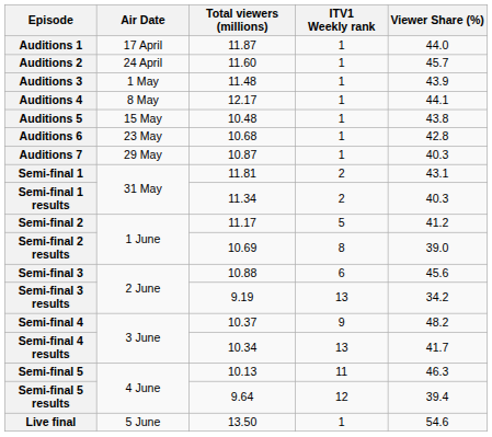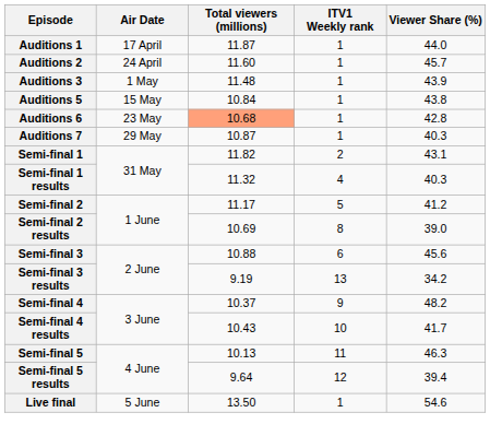 <table class="wikitable sortable" style="text-align:center;">
 <tr>
 <th scope="col" style="width:120px;">Episode</th>
 <th scope="col" style="width:120px;">Air Date</th>
 <th scope="col" style="width:140px;">Total viewers<br>(millions)</th>
 <th scope="col" style="width:120px;">ITV1<br>Weekly rank</th>
 <th scope="col" style="width:130px;">Viewer Share (%)</th>
 </tr>
 <tr>
 <th scope="row">Auditions 1</th>
 <td>17 April</td>
 <td>11.87</td>
 <td>1</td>
 <td>44.0</td>
 </tr>
 <tr>
 <th scope="row">Auditions 2</th>
 <td>24 April</td>
 <td>11.60</td>
 <td>1</td>
 <td>45.7</td>
 </tr>
 <tr>
 <th scope="row">Auditions 3</th>
 <td>1 May</td>
 <td>11.48</td>
 <td>1</td>
 <td>43.9</td>
 </tr>
 <tr>
-<th scope="row">Auditions 4</th>
-<td>8 May</td>
-<td>12.17</td>
-<td>1</td>
-<td>44.1</td>
-</tr>
-<tr>
 <th scope="row">Auditions 5</th>
 <td>15 May</td>
-<td>10.48</td>
+<td>10.84</td>
 <td>1</td>
 <td>43.8</td>
 </tr>
 <tr>
 <th scope="row">Auditions 6</th>
 <td>23 May</td>
-<td>10.68</td>
+<td style="background: lightsalmon;">10.68</td>
 <td>1</td>
 <td>42.8</td>
 </tr>
 <tr>
 <th scope="row">Auditions 7</th>
 <td>29 May</td>
 <td>10.87</td>
 <td>1</td>
 <td>40.3</td>
 </tr>
 <tr>
 <th scope="row">Semi-final 1</th>
 <td rowspan=2>31 May</td>
-<td>11.81</td>
+<td>11.82</td>
 <td>2</td>
 <td>43.1</td>
 </tr>
 <tr>
 <th scope="row">Semi-final 1 results</th>
-<td>11.34</td>
-<td>2</td>
+<td>11.32</td>
+<td>4</td>
 <td>40.3</td>
 </tr>
 <tr>
 <th scope="row">Semi-final 2</th>
 <td rowspan=2>1 June</td>
 <td>11.17</td>
 <td>5</td>
 <td>41.2</td>
 </tr>
 <tr>
 <th scope="row">Semi-final 2 results</th>
 <td>10.69</td>
 <td>8</td>
 <td>39.0</td>
 </tr>
 <tr>
 <th scope="row">Semi-final 3</th>
 <td rowspan=2>2 June</td>
 <td>10.88</td>
 <td>6</td>
 <td>45.6</td>
 </tr>
 <tr>
 <th scope="row">Semi-final 3 results</th>
 <td>9.19</td>
 <td>13</td>
 <td>34.2</td>
 </tr>
 <tr>
 <th scope="row">Semi-final 4</th>
 <td rowspan=2>3 June</td>
 <td>10.37</td>
 <td>9</td>
 <td>48.2</td>
 </tr>
 <tr>
 <th scope="row">Semi-final 4 results</th>
-<td>10.34</td>
-<td>13</td>
+<td>10.43</td>
+<td>10</td>
 <td>41.7</td>
 </tr>
 <tr>
 <th scope="row">Semi-final 5</th>
 <td rowspan=2>4 June</td>
 <td>10.13</td>
 <td>11</td>
 <td>46.3</td>
 </tr>
 <tr>
 <th scope="row">Semi-final 5 results</th>
 <td>9.64</td>
 <td>12</td>
 <td>39.4</td>
 </tr>
 <tr>
 <th scope="row">Live final</th>
 <td>5 June</td>
 <td>13.50</td>
 <td>1</td>
 <td>54.6</td>
 </tr>
 </table>
